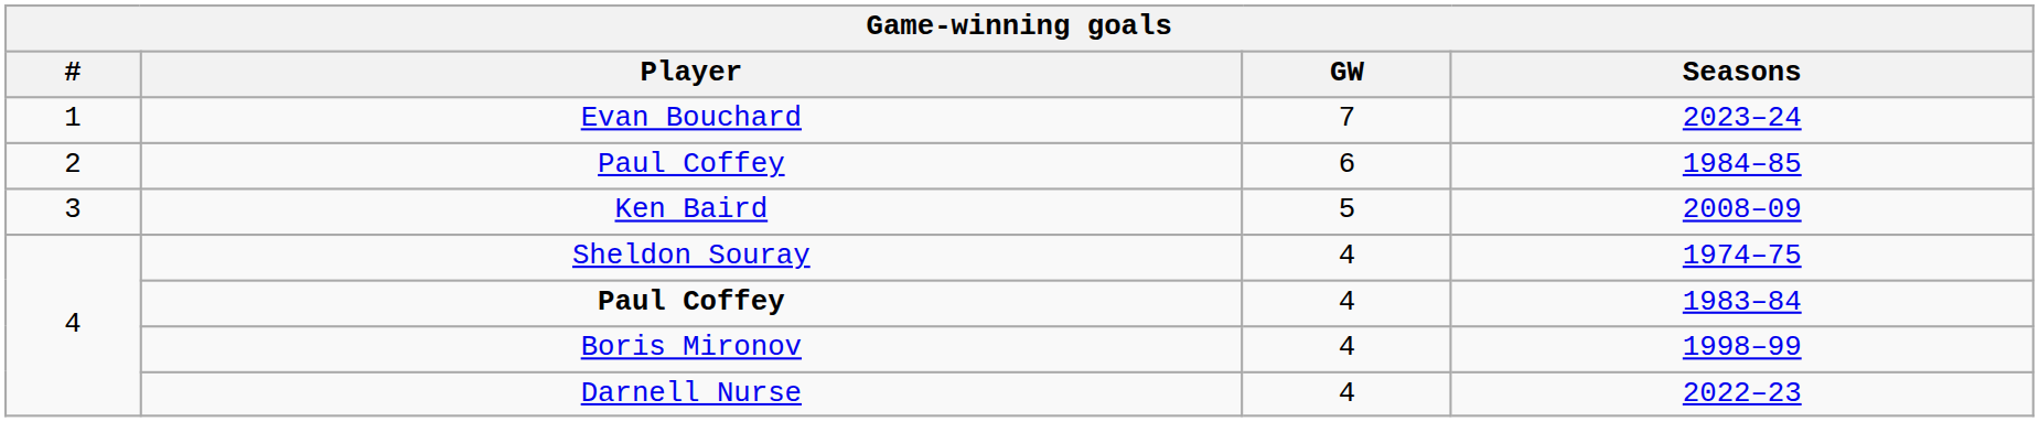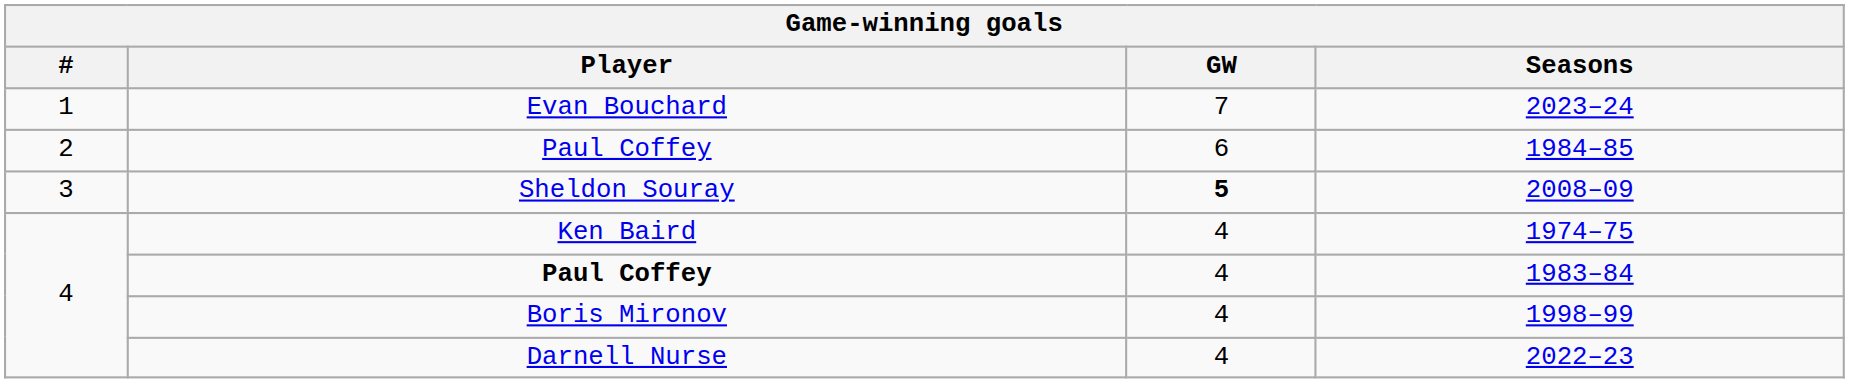 <table class="wikitable" style="text-align: center; font-size: 95%" width="70%">
 <tr>
 <th colspan="4">Game-winning goals</th>
 </tr>
 <tr>
 <th>#</th>
 <th>Player</th>
 <th>GW</th>
 <th>Seasons</th>
 </tr>
 <tr>
 <td>1</td>
 <td><a href='#'>Evan Bouchard</a></td>
 <td>7</td>
 <td><a href='#'>2023–24</a></td>
 </tr>
 <tr>
 <td>2</td>
 <td><a href='#'>Paul Coffey</a></td>
 <td>6</td>
 <td><a href='#'>1984–85</a></td>
 </tr>
 <tr>
 <td>3</td>
-<td><a href='#'>Ken Baird</a></td>
-<td>5</td>
+<td><a href='#'>Sheldon Souray</a></td>
+<td><strong>5</strong></td>
 <td><a href='#'>2008–09</a></td>
 </tr>
 <tr>
 <td rowspan="4">4</td>
-<td><a href='#'>Sheldon Souray</a></td>
+<td><a href='#'>Ken Baird</a></td>
 <td>4</td>
 <td><a href='#'>1974–75</a></td>
 </tr>
 <tr>
 <td><strong>Paul Coffey</strong></td>
 <td>4</td>
 <td><a href='#'>1983–84</a></td>
 </tr>
 <tr>
 <td><a href='#'>Boris Mironov</a></td>
 <td>4</td>
 <td><a href='#'>1998–99</a></td>
 </tr>
 <tr>
 <td><a href='#'>Darnell Nurse</a></td>
 <td>4</td>
 <td><a href='#'>2022–23</a></td>
 </tr>
 </table>
